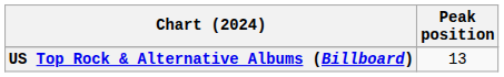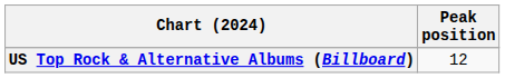 <table class="wikitable sortable plainrowheaders" style="text-align:center">
 <tr>
 <th scope="col">Chart (2024)</th>
 <th scope="col">Peak<br>position</th>
 </tr>
 <tr>
 </tr>
 <tr>
 </tr>
 <tr>
 </tr>
 <tr>
 </tr>
 <tr>
 </tr>
 <tr>
 </tr>
 <tr>
 <th scope="row">US <a href='#'>Top Rock & Alternative Albums</a> (<em><a href='#'>Billboard</a></em>)</th>
-<td>13</td>
+<td>12</td>
 </tr>
 </table>
